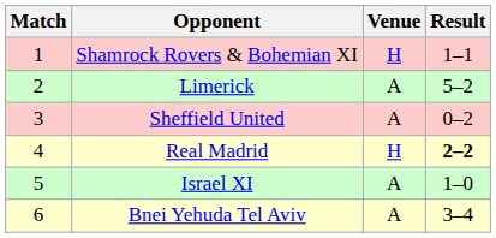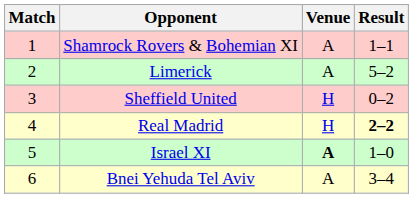 <table class="wikitable" style="font-size:100%; text-align:center">
 <tr>
 <th>Match</th>
 <th>Opponent</th>
 <th>Venue</th>
 <th>Result</th>
 </tr>
 <tr style="background: #FFCCCC;">
 <td align="center">1</td>
 <td><a href='#'>Shamrock Rovers</a> & <a href='#'>Bohemian</a> XI</td>
-<td><a href='#'>H</a></td>
+<td>A</td>
 <td>1–1</td>
 </tr>
 <tr style="background: #CCFFCC;">
 <td align="center">2</td>
 <td><a href='#'>Limerick</a></td>
 <td>A</td>
 <td>5–2</td>
 </tr>
 <tr style="background: #FFCCCC;">
 <td align="center">3</td>
 <td><a href='#'>Sheffield United</a></td>
-<td>A</td>
+<td><a href='#'>H</a></td>
 <td>0–2</td>
 </tr>
 <tr style="background: #FFFFCC;">
 <td align="center">4</td>
 <td><a href='#'>Real Madrid</a></td>
 <td><a href='#'>H</a></td>
 <td><strong>2–2</strong></td>
 </tr>
 <tr style="background: #CCFFCC;">
 <td align="center">5</td>
 <td><a href='#'>Israel XI</a></td>
-<td>A</td>
+<td><strong>A</strong></td>
 <td>1–0</td>
 </tr>
 <tr style="background: #FFFFCC;">
 <td align="center">6</td>
 <td><a href='#'>Bnei Yehuda Tel Aviv</a></td>
 <td>A</td>
 <td>3–4</td>
 </tr>
 </table>
